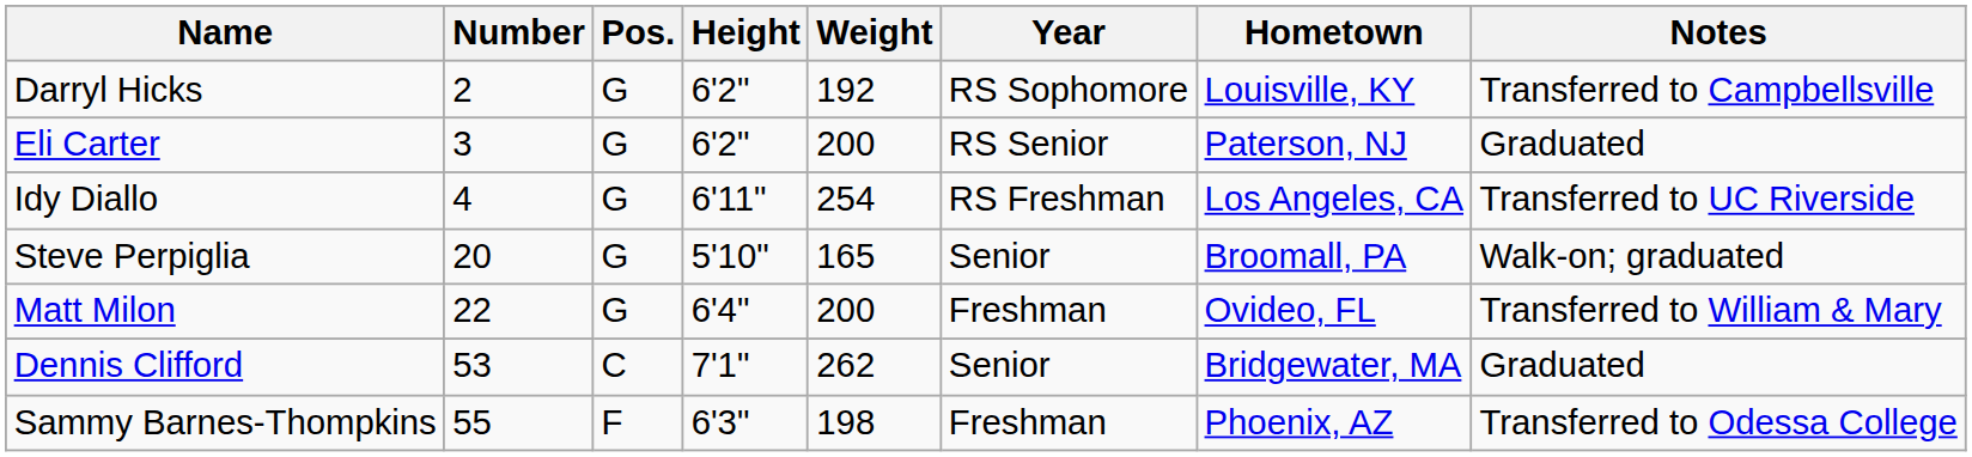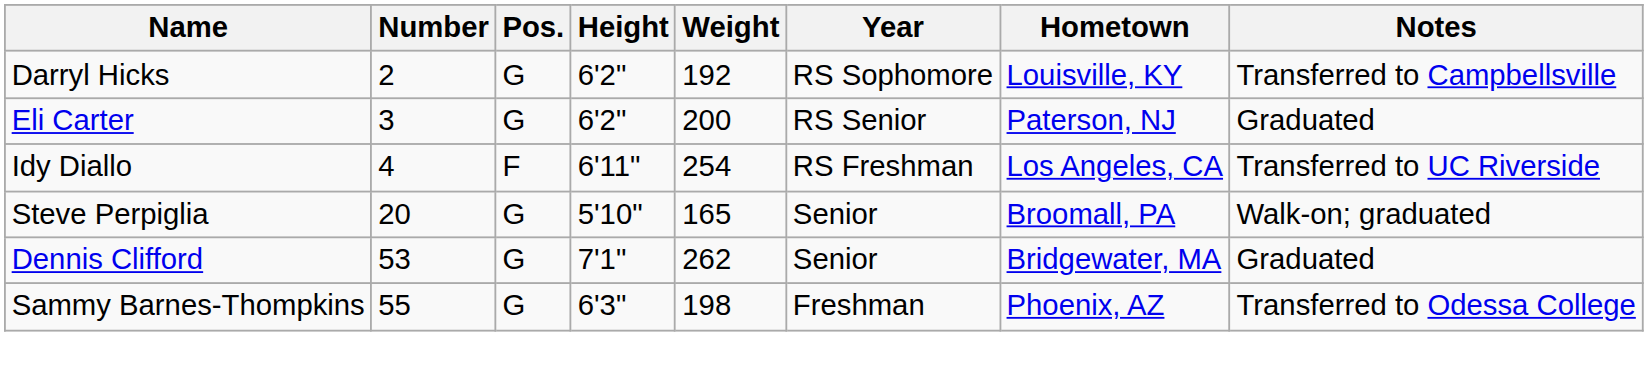 <table class="wikitable sortable" border="1">
 <tr>
 <th>Name</th>
 <th>Number</th>
 <th>Pos.</th>
 <th>Height</th>
 <th>Weight</th>
 <th>Year</th>
 <th>Hometown</th>
 <th class="unsortable">Notes</th>
 </tr>
 <tr>
 <td>Darryl Hicks</td>
 <td>2</td>
 <td>G</td>
 <td>6'2"</td>
 <td>192</td>
 <td>RS Sophomore</td>
 <td><a href='#'>Louisville, KY</a></td>
 <td>Transferred to <a href='#'>Campbellsville</a></td>
 </tr>
 <tr>
 <td><a href='#'>Eli Carter</a></td>
 <td>3</td>
 <td>G</td>
 <td>6'2"</td>
 <td>200</td>
 <td>RS Senior</td>
 <td><a href='#'>Paterson, NJ</a></td>
 <td>Graduated</td>
 </tr>
 <tr>
 <td>Idy Diallo</td>
 <td>4</td>
-<td>G</td>
+<td>F</td>
 <td>6'11"</td>
 <td>254</td>
 <td>RS Freshman</td>
 <td><a href='#'>Los Angeles, CA</a></td>
 <td>Transferred to <a href='#'>UC Riverside</a></td>
 </tr>
 <tr>
 <td>Steve Perpiglia</td>
 <td>20</td>
 <td>G</td>
 <td>5'10"</td>
 <td>165</td>
 <td>Senior</td>
 <td><a href='#'>Broomall, PA</a></td>
 <td>Walk-on; graduated</td>
 </tr>
 <tr>
-<td><a href='#'>Matt Milon</a></td>
-<td>22</td>
-<td>G</td>
-<td>6'4"</td>
-<td>200</td>
-<td>Freshman</td>
-<td><a href='#'>Ovideo, FL</a></td>
-<td>Transferred to <a href='#'>William & Mary</a></td>
-</tr>
-<tr>
 <td><a href='#'>Dennis Clifford</a></td>
 <td>53</td>
-<td>C</td>
+<td>G</td>
 <td>7'1"</td>
 <td>262</td>
 <td>Senior</td>
 <td><a href='#'>Bridgewater, MA</a></td>
 <td>Graduated</td>
 </tr>
 <tr>
 <td>Sammy Barnes-Thompkins</td>
 <td>55</td>
-<td>F</td>
+<td>G</td>
 <td>6'3"</td>
 <td>198</td>
 <td>Freshman</td>
 <td><a href='#'>Phoenix, AZ</a></td>
 <td>Transferred to <a href='#'>Odessa College</a></td>
 </tr>
 </table>
